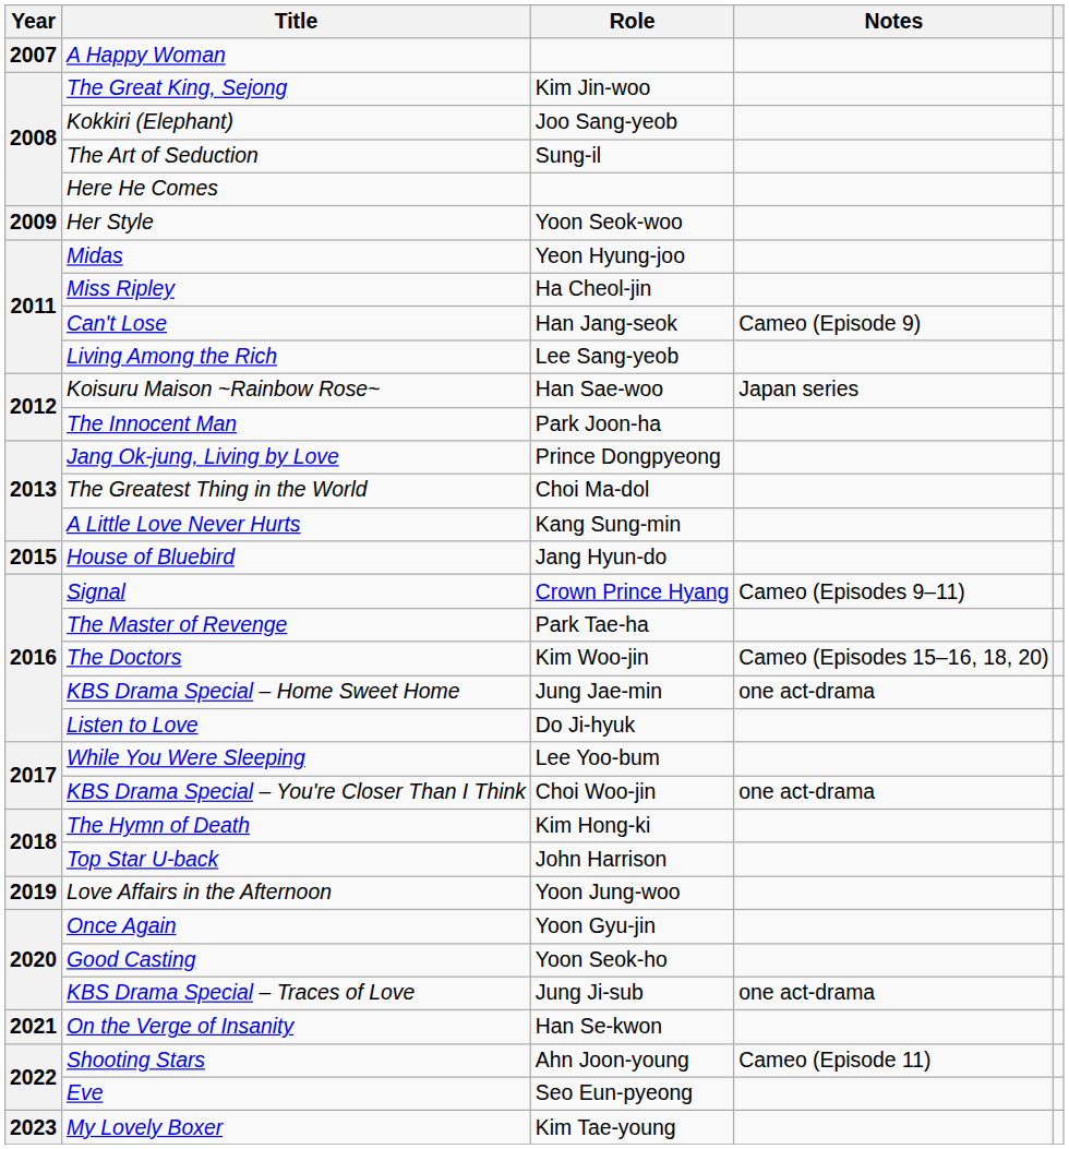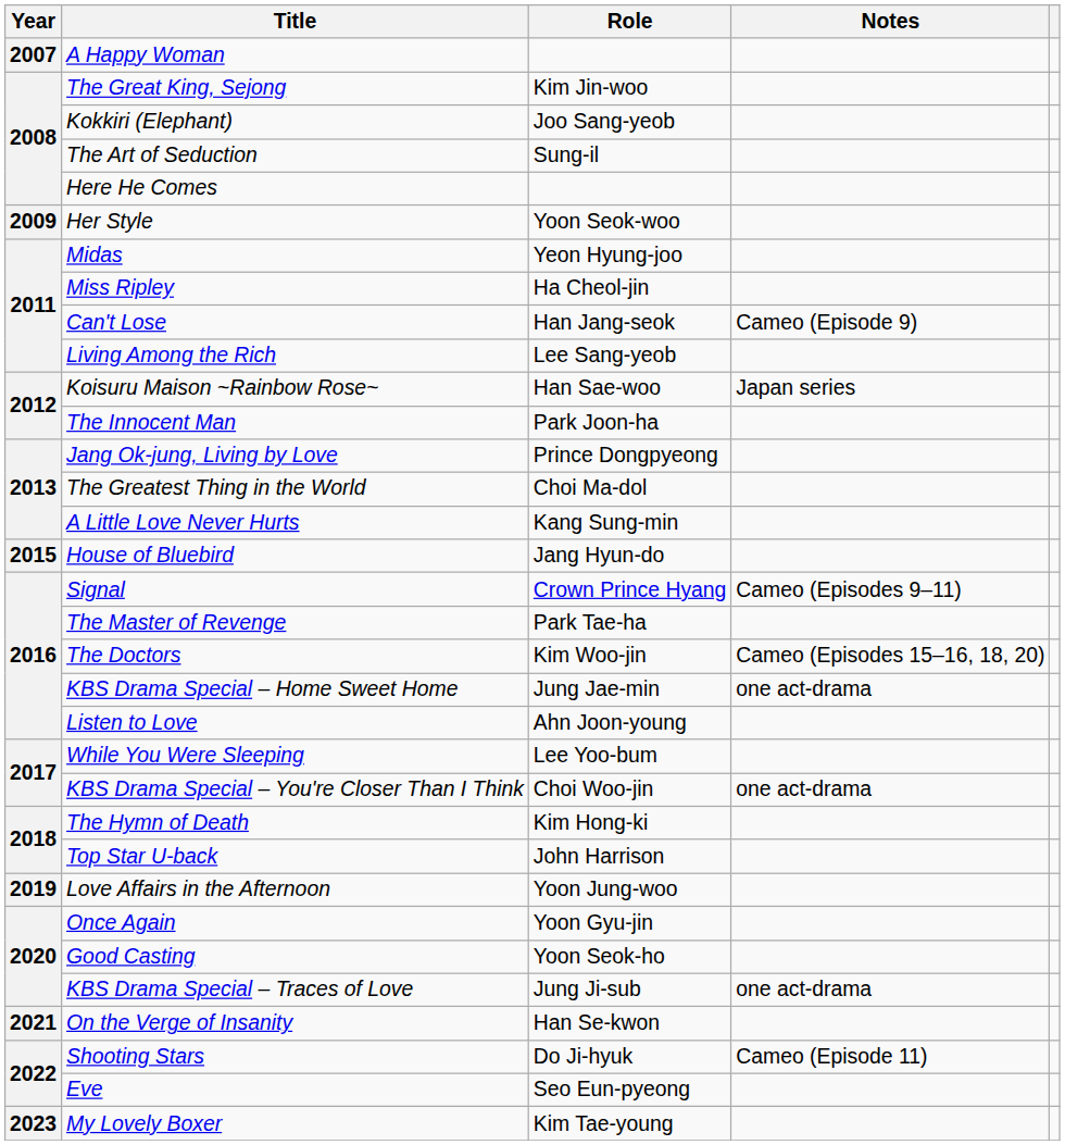 <table class="wikitable plainrowheaders sortable">
 <tr>
 <th scope="col">Year</th>
 <th scope="col">Title</th>
 <th scope="col">Role</th>
 <th scope="col">Notes</th>
 <th scope="col" class="unsortable"></th>
 </tr>
 <tr>
 <th scope="row">2007</th>
 <td><em><a href='#'>A Happy Woman</a></em></td>
 <td></td>
 <td></td>
 <td style="text-align:center"></td>
 </tr>
 <tr>
 <th scope="row" rowspan="4">2008</th>
 <td><em><a href='#'>The Great King, Sejong</a></em></td>
 <td>Kim Jin-woo</td>
 <td></td>
 <td style="text-align:center"></td>
 </tr>
 <tr>
 <td><em>Kokkiri (Elephant)</em></td>
 <td>Joo Sang-yeob</td>
 <td></td>
 <td style="text-align:center"></td>
 </tr>
 <tr>
 <td><em>The Art of Seduction</em></td>
 <td>Sung-il</td>
 <td></td>
 <td style="text-align:center"></td>
 </tr>
 <tr>
 <td><em>Here He Comes</em></td>
 <td></td>
 <td></td>
 <td style="text-align:center"></td>
 </tr>
 <tr>
 <th scope="row">2009</th>
 <td><em>Her Style</em></td>
 <td>Yoon Seok-woo</td>
 <td></td>
 <td style="text-align:center"></td>
 </tr>
 <tr>
 <th scope="row" rowspan="4">2011</th>
 <td><em><a href='#'>Midas</a></em></td>
 <td>Yeon Hyung-joo</td>
 <td></td>
 <td style="text-align:center"></td>
 </tr>
 <tr>
 <td><em><a href='#'>Miss Ripley</a></em></td>
 <td>Ha Cheol-jin</td>
 <td></td>
 <td style="text-align:center"></td>
 </tr>
 <tr>
 <td><em><a href='#'>Can't Lose</a></em></td>
 <td>Han Jang-seok</td>
 <td>Cameo (Episode 9)</td>
 <td style="text-align:center"></td>
 </tr>
 <tr>
 <td><em><a href='#'>Living Among the Rich</a></em></td>
 <td>Lee Sang-yeob</td>
 <td></td>
 <td style="text-align:center"></td>
 </tr>
 <tr>
 <th scope="row" rowspan="2">2012</th>
 <td><em>Koisuru Maison ~Rainbow Rose~</em></td>
 <td>Han Sae-woo</td>
 <td>Japan series</td>
 <td style="text-align:center"></td>
 </tr>
 <tr>
 <td><em><a href='#'>The Innocent Man</a></em></td>
 <td>Park Joon-ha</td>
 <td></td>
 <td style="text-align:center"></td>
 </tr>
 <tr>
 <th scope="row" rowspan="3">2013</th>
 <td><em><a href='#'>Jang Ok-jung, Living by Love</a></em></td>
 <td>Prince Dongpyeong</td>
 <td></td>
 <td style="text-align:center"></td>
 </tr>
 <tr>
 <td><em>The Greatest Thing in the World</em></td>
 <td>Choi Ma-dol</td>
 <td></td>
 <td style="text-align:center"></td>
 </tr>
 <tr>
 <td><em><a href='#'>A Little Love Never Hurts</a></em></td>
 <td>Kang Sung-min</td>
 <td></td>
 <td style="text-align:center"></td>
 </tr>
 <tr>
 <th scope="row">2015</th>
 <td><em><a href='#'>House of Bluebird</a></em></td>
 <td>Jang Hyun-do</td>
 <td></td>
 <td style="text-align:center"></td>
 </tr>
 <tr>
 <th scope="row" rowspan="5">2016</th>
 <td><em><a href='#'>Signal</a></em></td>
 <td><a href='#'>Crown Prince Hyang</a></td>
 <td>Cameo (Episodes 9–11)</td>
 <td style="text-align:center"></td>
 </tr>
 <tr>
 <td><em><a href='#'>The Master of Revenge</a></em></td>
 <td>Park Tae-ha</td>
 <td></td>
 <td style="text-align:center"></td>
 </tr>
 <tr>
 <td><em><a href='#'>The Doctors</a></em></td>
 <td>Kim Woo-jin</td>
 <td>Cameo (Episodes 15–16, 18, 20)</td>
 <td style="text-align:center"></td>
 </tr>
 <tr>
 <td><em><a href='#'>KBS Drama Special</a> – Home Sweet Home</em></td>
 <td>Jung Jae-min</td>
 <td>one act-drama</td>
 <td style="text-align:center"></td>
 </tr>
 <tr>
 <td><em><a href='#'>Listen to Love</a></em></td>
-<td>Do Ji-hyuk</td>
+<td>Ahn Joon-young</td>
 <td></td>
 <td style="text-align:center"></td>
 </tr>
 <tr>
 <th scope="row" rowspan="2">2017</th>
 <td><a href='#'><em>While You Were Sleeping</em></a></td>
 <td>Lee Yoo-bum</td>
 <td></td>
 <td style="text-align:center"></td>
 </tr>
 <tr>
 <td><em><a href='#'>KBS Drama Special</a> – You're Closer Than I Think</em></td>
 <td>Choi Woo-jin</td>
 <td>one act-drama</td>
 <td style="text-align:center"></td>
 </tr>
 <tr>
 <th scope="row" rowspan="2">2018</th>
 <td><em><a href='#'>The Hymn of Death</a></em></td>
 <td>Kim Hong-ki</td>
 <td></td>
 <td style="text-align:center"></td>
 </tr>
 <tr>
 <td><em><a href='#'>Top Star U-back</a></em></td>
 <td>John Harrison</td>
 <td></td>
 <td style="text-align:center"></td>
 </tr>
 <tr>
 <th scope="row">2019</th>
 <td><em>Love Affairs in the Afternoon</em></td>
 <td>Yoon Jung-woo</td>
 <td></td>
 <td style="text-align:center"></td>
 </tr>
 <tr>
 <th scope="row" rowspan="3">2020</th>
 <td><em> <a href='#'>Once Again</a></em></td>
 <td>Yoon Gyu-jin</td>
 <td></td>
 <td style="text-align:center"></td>
 </tr>
 <tr>
 <td><em> <a href='#'>Good Casting</a> </em></td>
 <td>Yoon Seok-ho</td>
 <td></td>
 <td style="text-align:center"></td>
 </tr>
 <tr>
 <td><em><a href='#'>KBS Drama Special</a> – Traces of Love</em></td>
 <td>Jung Ji-sub</td>
 <td>one act-drama</td>
 <td style="text-align:center"></td>
 </tr>
 <tr>
 <th scope="row">2021</th>
 <td><em><a href='#'>On the Verge of Insanity</a></em></td>
 <td>Han Se-kwon</td>
 <td></td>
 <td style="text-align:center"></td>
 </tr>
 <tr>
 <th scope="row" rowspan="2">2022</th>
 <td><em><a href='#'>Shooting Stars</a></em></td>
-<td>Ahn Joon-young</td>
+<td>Do Ji-hyuk</td>
 <td>Cameo (Episode 11)</td>
 <td style="text-align:center"></td>
 </tr>
 <tr>
 <td><em><a href='#'>Eve</a></em></td>
 <td>Seo Eun-pyeong</td>
 <td></td>
 <td style="text-align:center"></td>
 </tr>
 <tr>
 <th scope="row">2023</th>
 <td><em><a href='#'>My Lovely Boxer</a></em></td>
 <td>Kim Tae-young</td>
 <td></td>
 <td style="text-align:center"></td>
 </tr>
 </table>
